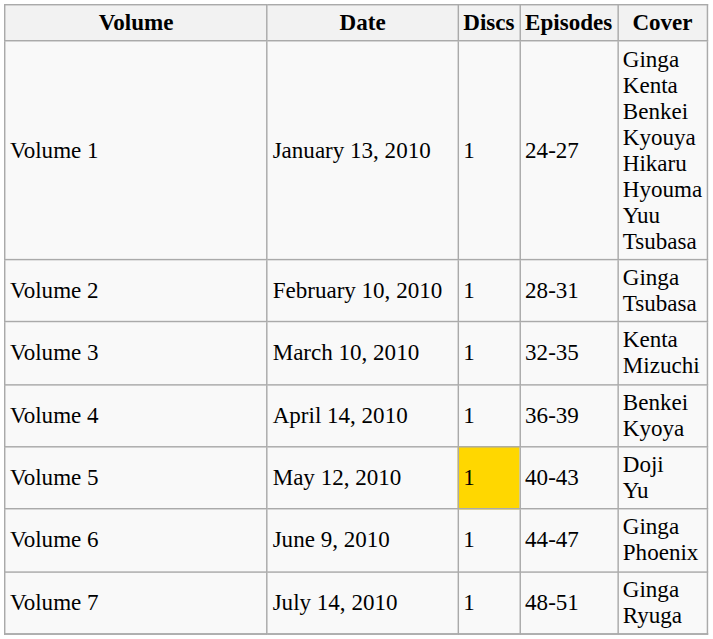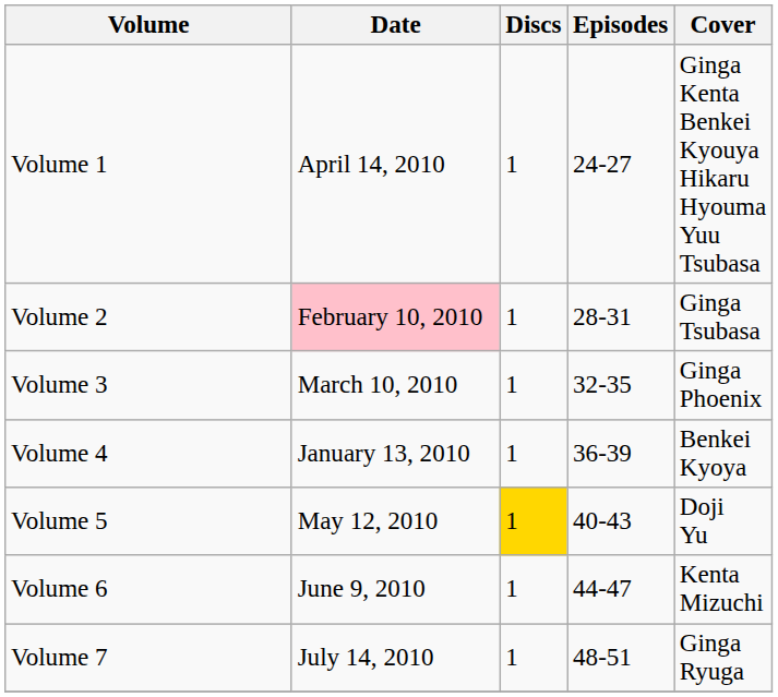 <table class="wikitable">
 <tr>
 <th style="width:175px">Volume</th>
 <th style="width:125px">Date</th>
 <th>Discs</th>
 <th>Episodes</th>
 <th>Cover</th>
 </tr>
 <tr>
 <td>Volume 1</td>
-<td>January 13, 2010</td>
+<td>April 14, 2010</td>
 <td>1</td>
 <td>24-27</td>
 <td>Ginga<br>Kenta<br>Benkei<br>Kyouya<br>Hikaru<br>Hyouma<br>Yuu<br>Tsubasa</td>
 </tr>
 <tr>
 <td>Volume 2</td>
-<td>February 10, 2010</td>
+<td style="background: pink;">February 10, 2010</td>
 <td>1</td>
 <td>28-31</td>
 <td>Ginga<br>Tsubasa</td>
 </tr>
 <tr>
 <td>Volume 3</td>
 <td>March 10, 2010</td>
 <td>1</td>
 <td>32-35</td>
-<td>Kenta<br>Mizuchi</td>
+<td>Ginga<br>Phoenix</td>
 </tr>
 <tr>
 <td>Volume 4</td>
-<td>April 14, 2010</td>
+<td>January 13, 2010</td>
 <td>1</td>
 <td>36-39</td>
 <td>Benkei<br>Kyoya</td>
 </tr>
 <tr>
 <td>Volume 5</td>
 <td>May 12, 2010</td>
 <td style="background: gold;">1</td>
 <td>40-43</td>
 <td>Doji<br>Yu</td>
 </tr>
 <tr>
 <td>Volume 6</td>
 <td>June 9, 2010</td>
 <td>1</td>
 <td>44-47</td>
-<td>Ginga<br>Phoenix</td>
+<td>Kenta<br>Mizuchi</td>
 </tr>
 <tr>
 <td>Volume 7</td>
 <td>July 14, 2010</td>
 <td>1</td>
 <td>48-51</td>
 <td>Ginga<br>Ryuga</td>
 </tr>
 <tr>
 </tr>
 </table>
